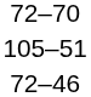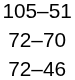 <table style="text-align:center">
 <tr>
 <th width=200></th>
 <th width=100></th>
 <th width=200></th>
 </tr>
 <tr>
 <td align=right><strong></strong></td>
-<td align=center>72–70</td>
+<td align=center>105–51</td>
 <td align=left></td>
 </tr>
 <tr>
 <td align=right><strong></strong></td>
-<td align=center>105–51</td>
+<td align=center>72–70</td>
 <td align=left></td>
 </tr>
 <tr>
 <td align=right><strong></strong></td>
 <td align=center>72–46</td>
 <td align=left></td>
 </tr>
 </table>
